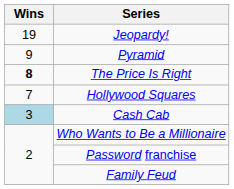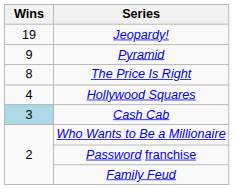 <table class="wikitable" style="text-align: center;">
 <tr>
 <th scope="col" width="55">Wins</th>
 <th scope="col" align="center">Series</th>
 </tr>
 <tr>
 <td style="text-align:center;">19</td>
 <td><em><a href='#'>Jeopardy!</a></em></td>
 </tr>
 <tr>
 <td style="text-align:center;">9</td>
 <td><em><a href='#'>Pyramid</a></em></td>
 </tr>
 <tr>
-<td style="text-align:center;"><strong>8</strong></td>
+<td style="text-align:center;">8</td>
 <td><em><a href='#'>The Price Is Right</a></em></td>
 </tr>
 <tr>
-<td style="text-align:center;">7</td>
+<td style="text-align:center;">4</td>
 <td><em><a href='#'>Hollywood Squares</a></em></td>
 </tr>
 <tr>
 <td style="background: lightblue; text-align:center;">3</td>
 <td><em><a href='#'>Cash Cab</a></em></td>
 </tr>
 <tr>
 <td rowspan=3  style="text-align:center">2</td>
 <td><em><a href='#'>Who Wants to Be a Millionaire</a></em></td>
 </tr>
 <tr>
 <td><em><a href='#'>Password</a></em> <a href='#'>franchise</a></td>
 </tr>
 <tr>
 <td><em><a href='#'>Family Feud</a></em></td>
 </tr>
 </table>
